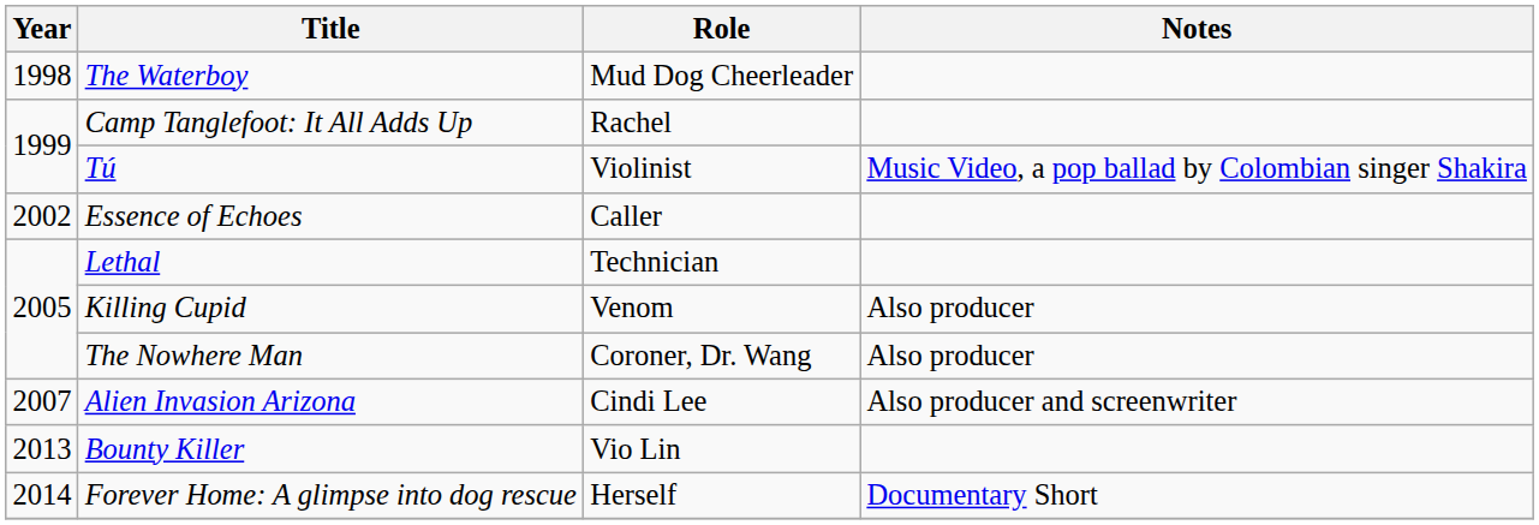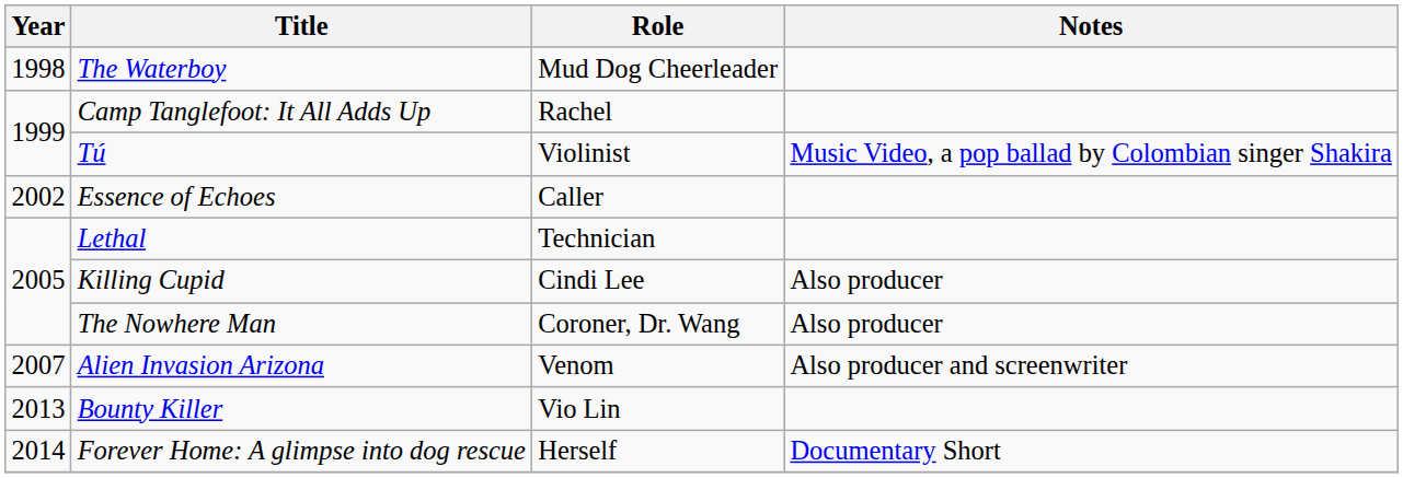 <table class="wikitable">
 <tr>
 <th>Year</th>
 <th>Title</th>
 <th>Role</th>
 <th>Notes</th>
 </tr>
 <tr>
 <td>1998</td>
 <td><em><a href='#'>The Waterboy</a></em></td>
 <td>Mud Dog Cheerleader</td>
 <td></td>
 </tr>
 <tr>
 <td rowspan="2" valign="center">1999</td>
 <td><em>Camp Tanglefoot: It All Adds Up</em></td>
 <td>Rachel</td>
 <td></td>
 </tr>
 <tr>
 <td><em><a href='#'>Tú</a></em></td>
 <td>Violinist</td>
 <td><a href='#'>Music Video</a>, a <a href='#'>pop ballad</a> by <a href='#'>Colombian</a> singer <a href='#'>Shakira</a></td>
 </tr>
 <tr>
 <td>2002</td>
 <td><em>Essence of Echoes</em></td>
 <td>Caller</td>
 <td></td>
 </tr>
 <tr>
 <td rowspan="3" valign="center">2005</td>
 <td><em><a href='#'>Lethal</a></em></td>
 <td>Technician</td>
 <td></td>
 </tr>
 <tr>
 <td><em>Killing Cupid</em></td>
-<td>Venom</td>
+<td>Cindi Lee</td>
 <td>Also producer</td>
 </tr>
 <tr>
 <td><em>The Nowhere Man</em></td>
 <td>Coroner, Dr. Wang</td>
 <td>Also producer</td>
 </tr>
 <tr>
 <td>2007</td>
 <td><em><a href='#'>Alien Invasion Arizona</a></em></td>
-<td>Cindi Lee</td>
+<td>Venom</td>
 <td>Also producer and screenwriter</td>
 </tr>
 <tr>
 <td>2013</td>
 <td><em><a href='#'>Bounty Killer</a></em></td>
 <td>Vio Lin</td>
 <td></td>
 </tr>
 <tr>
 <td>2014</td>
 <td><em>Forever Home: A glimpse into dog rescue</em></td>
 <td>Herself</td>
 <td><a href='#'>Documentary</a> Short</td>
 </tr>
 <tr>
 </tr>
 </table>
